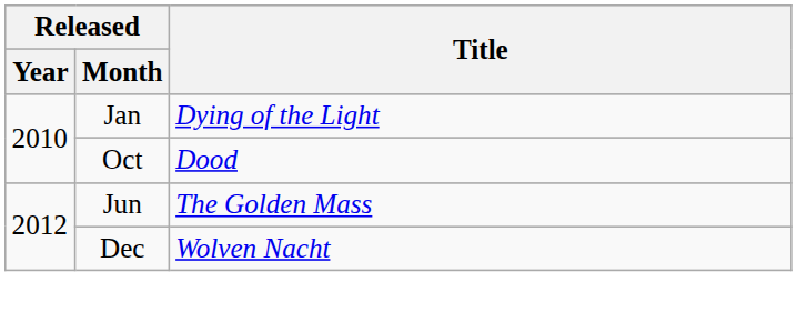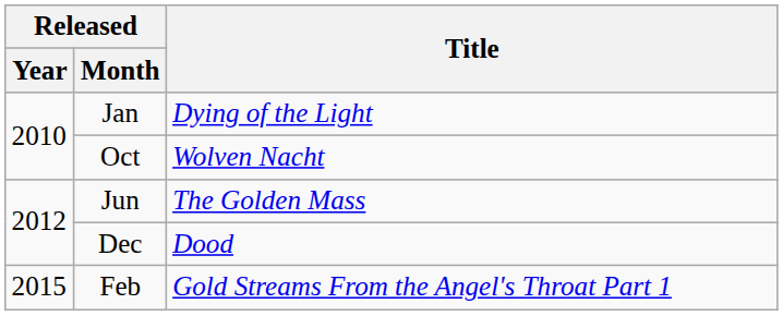 <table class="wikitable">
 <tr>
 <th colspan="2">Released</th>
 <th rowspan="2" width="350">Title</th>
 </tr>
 <tr>
 <th style="width:33px;">Year</th>
 <th style="width:44px;">Month</th>
 </tr>
 <tr>
 <td rowspan="2">2010</td>
 <td align="center">Jan</td>
 <td><em><a href='#'>Dying of the Light</a></em></td>
 </tr>
 <tr>
 <td align="center">Oct</td>
-<td><em><a href='#'>Dood</a></em></td>
+<td><em><a href='#'>Wolven Nacht</a></em></td>
 </tr>
 <tr>
 <td rowspan="2">2012</td>
 <td align="center">Jun</td>
 <td><em><a href='#'>The Golden Mass</a></em></td>
 </tr>
 <tr>
 <td align="center">Dec</td>
-<td><em><a href='#'>Wolven Nacht</a></em></td>
+<td><em><a href='#'>Dood</a></em></td>
+</tr>
+<tr>
+<td>2015</td>
+<td align="center">Feb</td>
+<td><em><a href='#'>Gold Streams From the Angel's Throat Part 1</a></em></td>
 </tr>
 </table>
